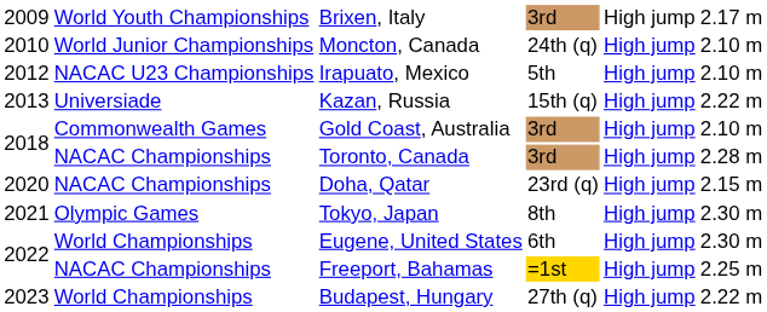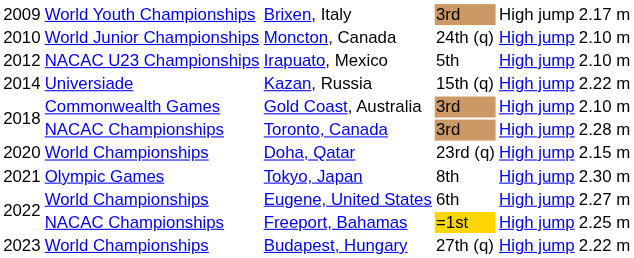 <table>
 <tr>
 <td>2009</td>
 <td><a href='#'>World Youth Championships</a></td>
 <td><a href='#'>Brixen</a>, Italy</td>
 <td bgcolor=cc9966>3rd</td>
 <td>High jump</td>
 <td>2.17 m</td>
 </tr>
 <tr>
 <td>2010</td>
 <td><a href='#'>World Junior Championships</a></td>
 <td><a href='#'>Moncton</a>, Canada</td>
 <td>24th (q)</td>
 <td><a href='#'>High jump</a></td>
 <td>2.10 m</td>
 </tr>
 <tr>
 <td>2012</td>
 <td><a href='#'>NACAC U23 Championships</a></td>
 <td><a href='#'>Irapuato</a>, Mexico</td>
 <td>5th</td>
 <td><a href='#'>High jump</a></td>
 <td>2.10 m</td>
 </tr>
 <tr>
-<td>2013</td>
+<td>2014</td>
 <td><a href='#'>Universiade</a></td>
 <td><a href='#'>Kazan</a>, Russia</td>
 <td>15th (q)</td>
 <td><a href='#'>High jump</a></td>
 <td>2.22 m</td>
 </tr>
 <tr>
 <td rowspan=2>2018</td>
 <td><a href='#'>Commonwealth Games</a></td>
 <td><a href='#'>Gold Coast</a>, Australia</td>
 <td bgcolor=cc9966>3rd</td>
 <td><a href='#'>High jump</a></td>
 <td>2.10 m</td>
 </tr>
 <tr>
 <td><a href='#'>NACAC Championships</a></td>
 <td><a href='#'>Toronto, Canada</a></td>
 <td bgcolor=cc9966>3rd</td>
 <td><a href='#'>High jump</a></td>
 <td>2.28 m</td>
 </tr>
 <tr>
 <td>2020</td>
-<td><a href='#'>NACAC Championships</a></td>
+<td><a href='#'>World Championships</a></td>
 <td><a href='#'>Doha, Qatar</a></td>
 <td>23rd (q)</td>
 <td><a href='#'>High jump</a></td>
 <td>2.15 m</td>
 </tr>
 <tr>
 <td>2021</td>
 <td><a href='#'>Olympic Games</a></td>
 <td><a href='#'>Tokyo, Japan</a></td>
 <td>8th</td>
 <td><a href='#'>High jump</a></td>
 <td>2.30 m</td>
 </tr>
 <tr>
 <td rowspan=2>2022</td>
 <td><a href='#'>World Championships</a></td>
 <td><a href='#'>Eugene, United States</a></td>
 <td>6th</td>
 <td><a href='#'>High jump</a></td>
-<td>2.30 m</td>
+<td>2.27 m</td>
 </tr>
 <tr>
 <td><a href='#'>NACAC Championships</a></td>
 <td><a href='#'>Freeport, Bahamas</a></td>
 <td bgcolor=gold>=1st</td>
 <td><a href='#'>High jump</a></td>
 <td>2.25 m</td>
 </tr>
 <tr>
 <td>2023</td>
 <td><a href='#'>World Championships</a></td>
 <td><a href='#'>Budapest, Hungary</a></td>
 <td>27th (q)</td>
 <td><a href='#'>High jump</a></td>
 <td>2.22 m</td>
 </tr>
 </table>
